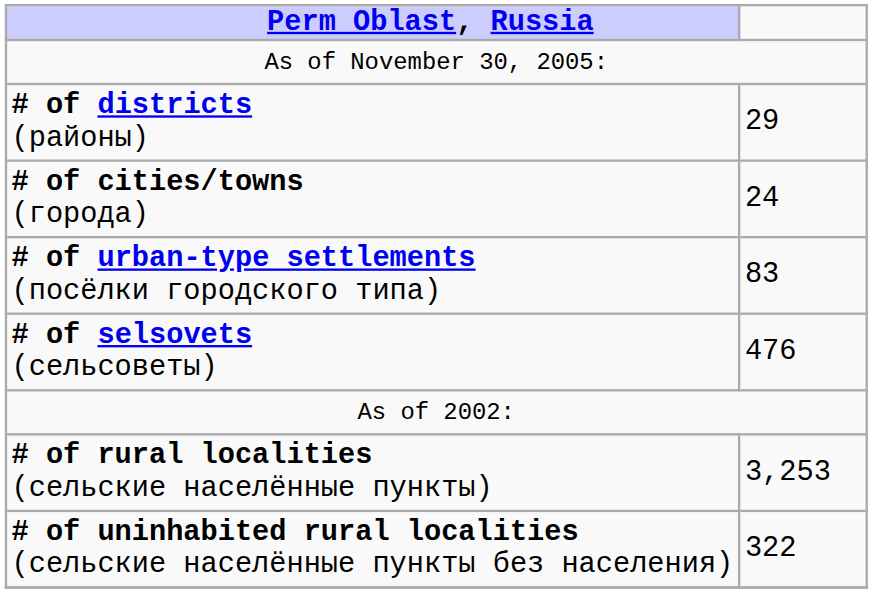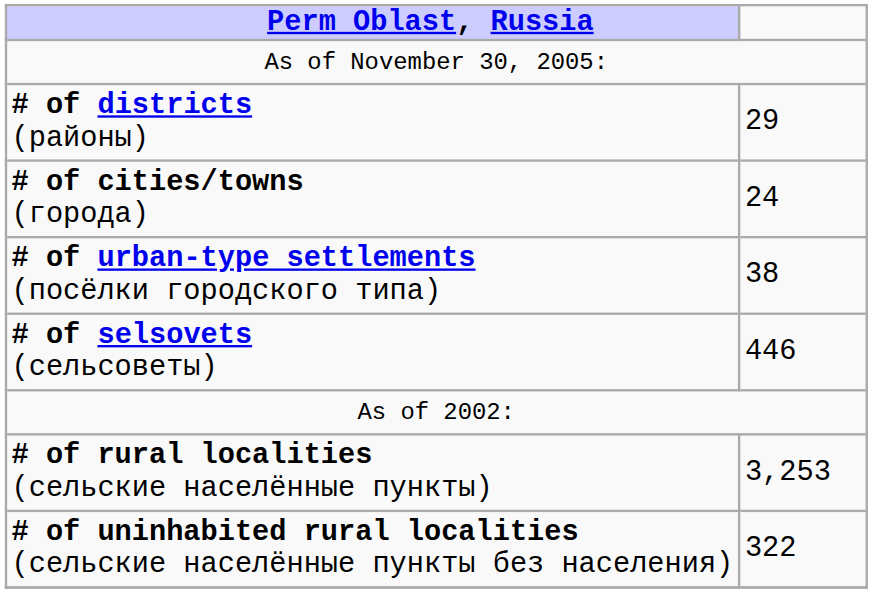 <table border=1 align="right" cellpadding=2 cellspacing=0 style="margin: 0 0 1em 1em; background: #f9f9f9; border: 1px #aaa solid; border-collapse: collapse; font-size: 95%;">
 <tr>
 <th bgcolor="#ccccff" style="padding:0 0 0 50px;"><a href='#'>Perm Oblast</a>, <a href='#'>Russia</a></th>
 <td width="50px"></td>
 </tr>
 <tr>
 <td colspan=2 align="center"><small>As of November 30, 2005:</small></td>
 </tr>
 <tr>
 <td><strong># of <a href='#'>districts</a></strong><br>(районы)</td>
 <td>29</td>
 </tr>
 <tr>
 <td><strong># of cities/towns</strong><br>(города)</td>
 <td>24</td>
 </tr>
 <tr>
 <td><strong># of <a href='#'>urban-type settlements</a></strong><br>(посёлки городского типа)</td>
-<td>83</td>
+<td>38</td>
 </tr>
 <tr>
 <td><strong># of <a href='#'>selsovets</a></strong><br>(сельсоветы)</td>
-<td>476</td>
+<td>446</td>
 </tr>
 <tr>
 <td colspan=2 align="center"><small>As of 2002:</small></td>
 </tr>
 <tr>
 <td><strong># of rural localities</strong><br>(сельские населённые пункты)</td>
 <td>3,253</td>
 </tr>
 <tr>
 <td><strong># of uninhabited rural localities</strong><br>(сельские населённые пункты без населения)</td>
 <td>322</td>
 </tr>
 <tr>
 </tr>
 </table>
